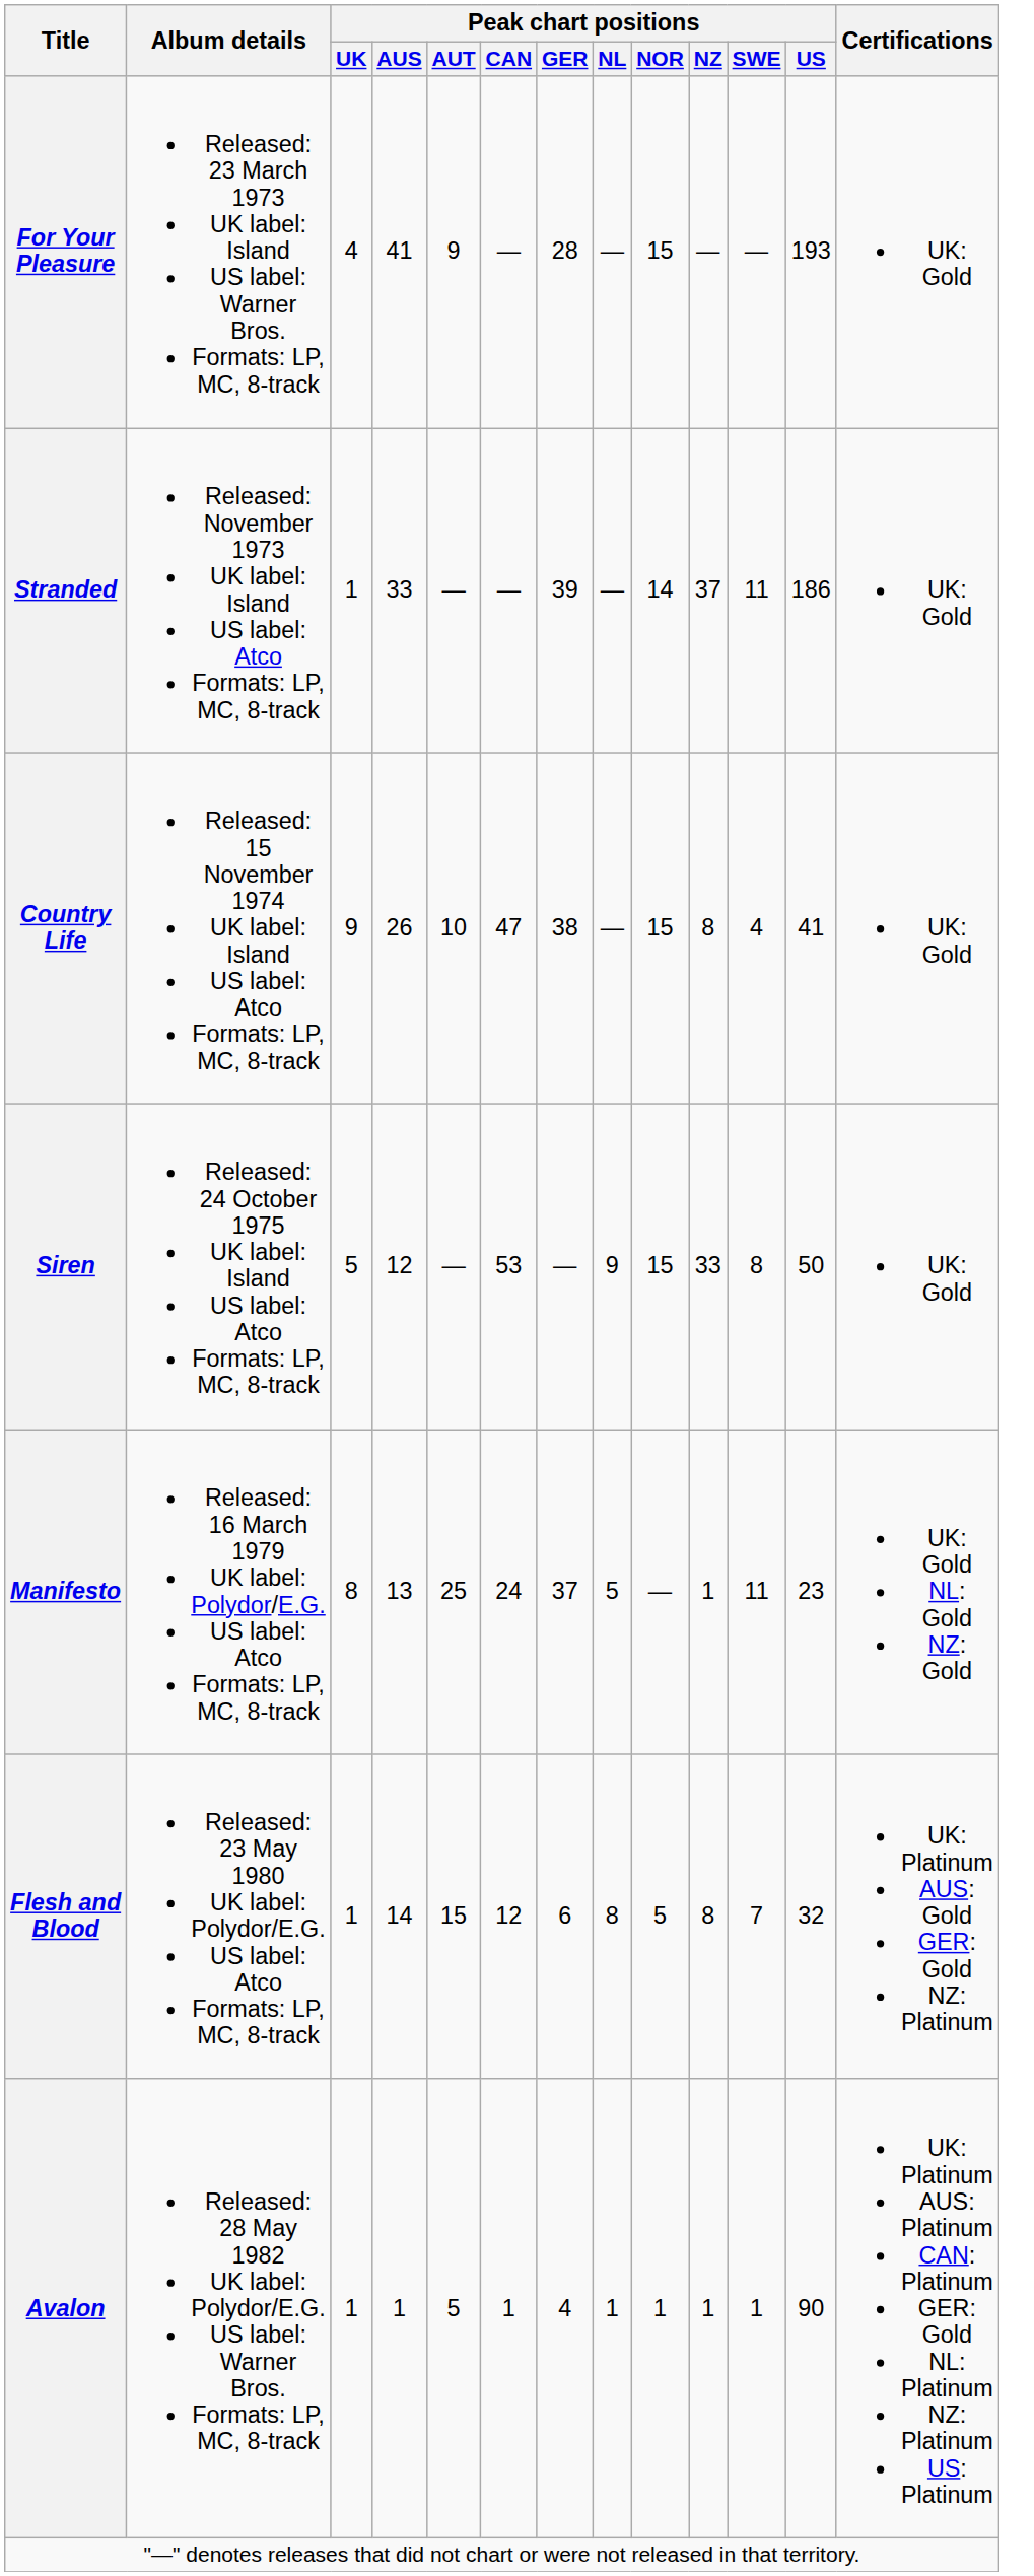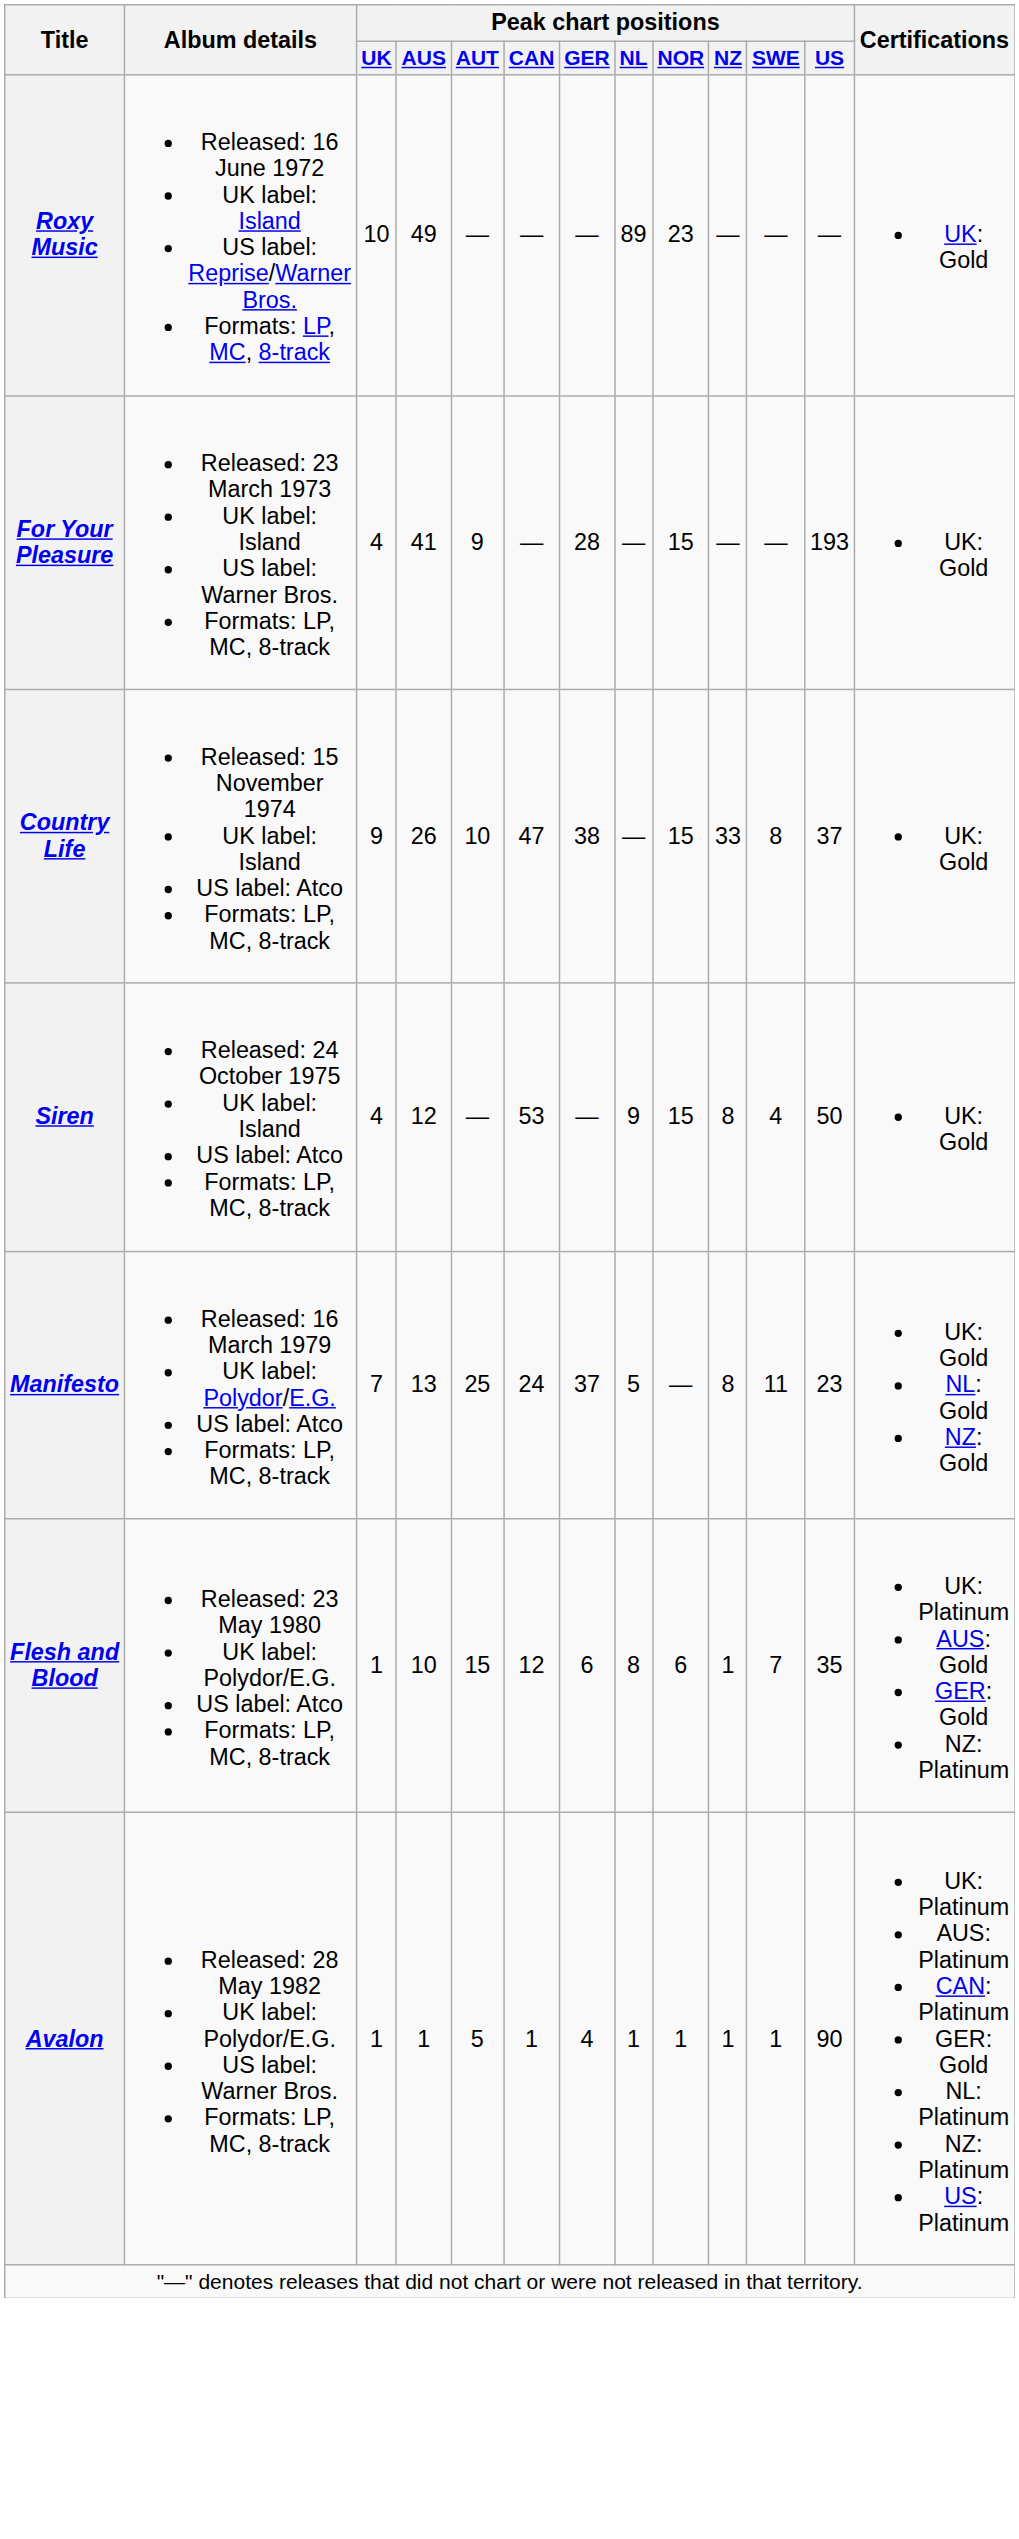 <table class="wikitable plainrowheaders" style="text-align:center;">
 <tr>
 <th scope="col" rowspan="2" style="width:15em;">Title</th>
 <th scope="col" rowspan="2" style="width:15em;">Album details</th>
 <th scope="col" colspan="10">Peak chart positions</th>
 <th scope="col" rowspan="2">Certifications</th>
 </tr>
 <tr>
 <th scope="col" style="width:2em;font-size:90%;"><a href='#'>UK</a><br></th>
 <th scope="col" style="width:2em;font-size:90%;"><a href='#'>AUS</a><br></th>
 <th scope="col" style="width:2em;font-size:90%;"><a href='#'>AUT</a><br></th>
 <th scope="col" style="width:2em;font-size:90%;"><a href='#'>CAN</a><br></th>
 <th scope="col" style="width:2em;font-size:90%;"><a href='#'>GER</a><br></th>
 <th scope="col" style="width:2em;font-size:90%;"><a href='#'>NL</a><br></th>
 <th scope="col" style="width:2em;font-size:90%;"><a href='#'>NOR</a><br></th>
 <th scope="col" style="width:2em;font-size:90%;"><a href='#'>NZ</a><br></th>
 <th scope="col" style="width:2em;font-size:90%;"><a href='#'>SWE</a><br></th>
 <th scope="col" style="width:2em;font-size:90%;"><a href='#'>US</a><br></th>
 </tr>
 <tr>
+<th scope="row"><em><a href='#'>Roxy Music</a></em></th>
+<td><br><ul><li>Released: 16 June 1972</li><li>UK label: <a href='#'>Island</a></li><li>US label: <a href='#'>Reprise</a>/<a href='#'>Warner Bros.</a></li><li>Formats: <a href='#'>LP</a>, <a href='#'>MC</a>, <a href='#'>8-track</a></li></ul></td>
+<td>10</td>
+<td>49</td>
+<td>—</td>
+<td>—</td>
+<td>—</td>
+<td>89</td>
+<td>23</td>
+<td>—</td>
+<td>—</td>
+<td>—</td>
+<td><br><ul><li><a href='#'>UK</a>: Gold</li></ul></td>
+</tr>
+<tr>
 <th scope="row"><em><a href='#'>For Your Pleasure</a></em></th>
 <td><br><ul><li>Released: 23 March 1973</li><li>UK label: Island</li><li>US label: Warner Bros.</li><li>Formats: LP, MC, 8-track</li></ul></td>
 <td>4</td>
 <td>41</td>
 <td>9</td>
 <td>—</td>
 <td>28</td>
 <td>—</td>
 <td>15</td>
 <td>—</td>
 <td>—</td>
 <td>193</td>
 <td><br><ul><li>UK: Gold</li></ul></td>
 </tr>
 <tr>
-<th scope="row"><em><a href='#'>Stranded</a></em></th>
-<td><br><ul><li>Released: November 1973</li><li>UK label: Island</li><li>US label: <a href='#'>Atco</a></li><li>Formats: LP, MC, 8-track</li></ul></td>
-<td>1</td>
-<td>33</td>
-<td>—</td>
-<td>—</td>
-<td>39</td>
-<td>—</td>
-<td>14</td>
-<td>37</td>
-<td>11</td>
-<td>186</td>
-<td><br><ul><li>UK: Gold</li></ul></td>
-</tr>
-<tr>
 <th scope="row"><em><a href='#'>Country Life</a></em></th>
 <td><br><ul><li>Released: 15 November 1974</li><li>UK label: Island</li><li>US label: Atco</li><li>Formats: LP, MC, 8-track</li></ul></td>
 <td>9</td>
 <td>26</td>
 <td>10</td>
 <td>47</td>
 <td>38</td>
 <td>—</td>
 <td>15</td>
+<td>33</td>
 <td>8</td>
-<td>4</td>
-<td>41</td>
+<td>37</td>
 <td><br><ul><li>UK: Gold</li></ul></td>
 </tr>
 <tr>
 <th scope="row"><em><a href='#'>Siren</a></em></th>
 <td><br><ul><li>Released: 24 October 1975</li><li>UK label: Island</li><li>US label: Atco</li><li>Formats: LP, MC, 8-track</li></ul></td>
-<td>5</td>
+<td>4</td>
 <td>12</td>
 <td>—</td>
 <td>53</td>
 <td>—</td>
 <td>9</td>
 <td>15</td>
-<td>33</td>
 <td>8</td>
+<td>4</td>
 <td>50</td>
 <td><br><ul><li>UK: Gold</li></ul></td>
 </tr>
 <tr>
 <th scope="row"><em><a href='#'>Manifesto</a></em></th>
 <td><br><ul><li>Released: 16 March 1979</li><li>UK label: <a href='#'>Polydor</a>/<a href='#'>E.G.</a></li><li>US label: Atco</li><li>Formats: LP, MC, 8-track</li></ul></td>
-<td>8</td>
+<td>7</td>
 <td>13</td>
 <td>25</td>
 <td>24</td>
 <td>37</td>
 <td>5</td>
 <td>—</td>
-<td>1</td>
+<td>8</td>
 <td>11</td>
 <td>23</td>
 <td><br><ul><li>UK: Gold</li><li><a href='#'>NL</a>: Gold</li><li><a href='#'>NZ</a>: Gold</li></ul></td>
 </tr>
 <tr>
 <th scope="row"><em><a href='#'>Flesh and Blood</a></em></th>
 <td><br><ul><li>Released: 23 May 1980</li><li>UK label: Polydor/E.G.</li><li>US label: Atco</li><li>Formats: LP, MC, 8-track</li></ul></td>
 <td>1</td>
-<td>14</td>
+<td>10</td>
 <td>15</td>
 <td>12</td>
 <td>6</td>
 <td>8</td>
-<td>5</td>
-<td>8</td>
+<td>6</td>
+<td>1</td>
 <td>7</td>
-<td>32</td>
+<td>35</td>
 <td><br><ul><li>UK: Platinum</li><li><a href='#'>AUS</a>: Gold</li><li><a href='#'>GER</a>: Gold</li><li>NZ: Platinum</li></ul></td>
 </tr>
 <tr>
 <th scope="row"><em><a href='#'>Avalon</a></em></th>
 <td><br><ul><li>Released: 28 May 1982</li><li>UK label: Polydor/E.G.</li><li>US label: Warner Bros.</li><li>Formats: LP, MC, 8-track</li></ul></td>
 <td>1</td>
 <td>1</td>
 <td>5</td>
 <td>1</td>
 <td>4</td>
 <td>1</td>
 <td>1</td>
 <td>1</td>
 <td>1</td>
 <td>90</td>
 <td><br><ul><li>UK: Platinum</li><li>AUS: Platinum</li><li><a href='#'>CAN</a>: Platinum</li><li>GER: Gold</li><li>NL: Platinum</li><li>NZ: Platinum</li><li><a href='#'>US</a>: Platinum</li></ul></td>
 </tr>
 <tr>
 <td colspan="13" style="font-size:90%">"—" denotes releases that did not chart or were not released in that territory.</td>
 </tr>
 </table>
